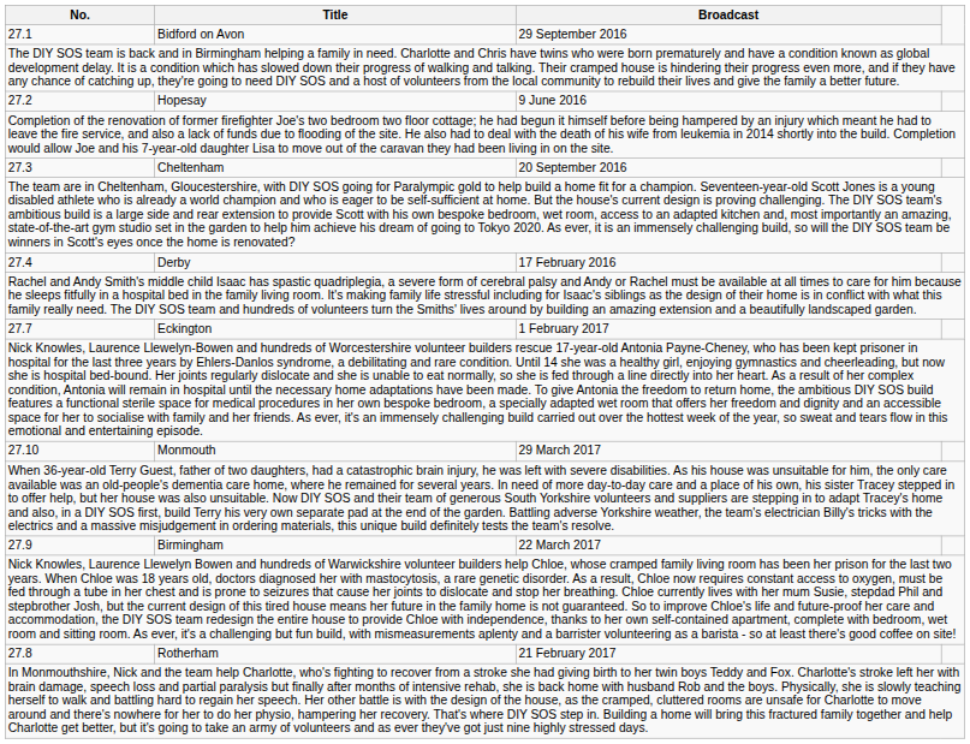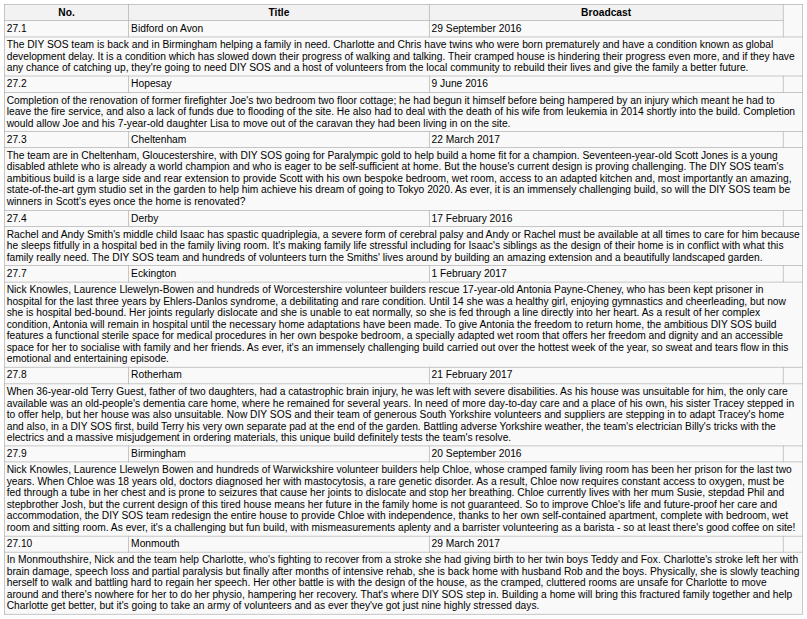 <table class="wikitable">
 <tr>
 <th>No.</th>
 <th>Title</th>
 <th>Broadcast</th>
 </tr>
 <tr>
 <td>27.1</td>
 <td>Bidford on Avon</td>
 <td>29 September 2016</td>
 </tr>
 <tr>
 <td colspan="4">The DIY SOS team is back and in Birmingham helping a family in need. Charlotte and Chris have twins who were born prematurely and have a condition known as global development delay. It is a condition which has slowed down their progress of walking and talking. Their cramped house is hindering their progress even more, and if they have any chance of catching up, they're going to need DIY SOS and a host of volunteers from the local community to rebuild their lives and give the family a better future.</td>
 </tr>
 <tr>
 <td>27.2</td>
 <td>Hopesay</td>
 <td>9 June 2016</td>
 </tr>
 <tr>
 <td colspan="4">Completion of the renovation of former firefighter Joe's two bedroom two floor cottage; he had begun it himself before being hampered by an injury which meant he had to leave the fire service, and also a lack of funds due to flooding of the site. He also had to deal with the death of his wife from leukemia in 2014 shortly into the build. Completion would allow Joe and his 7-year-old daughter Lisa to move out of the caravan they had been living in on the site.</td>
 </tr>
 <tr>
 <td>27.3</td>
 <td>Cheltenham</td>
-<td>20 September 2016</td>
+<td>22 March 2017</td>
 </tr>
 <tr>
 <td colspan="4">The team are in Cheltenham, Gloucestershire, with DIY SOS going for Paralympic gold to help build a home fit for a champion. Seventeen-year-old Scott Jones is a young disabled athlete who is already a world champion and who is eager to be self-sufficient at home. But the house's current design is proving challenging. The DIY SOS team's ambitious build is a large side and rear extension to provide Scott with his own bespoke bedroom, wet room, access to an adapted kitchen and, most importantly an amazing, state-of-the-art gym studio set in the garden to help him achieve his dream of going to Tokyo 2020. As ever, it is an immensely challenging build, so will the DIY SOS team be winners in Scott's eyes once the home is renovated?</td>
 </tr>
 <tr>
 <td>27.4</td>
 <td>Derby</td>
 <td>17 February 2016</td>
 </tr>
 <tr>
 <td colspan="4">Rachel and Andy Smith's middle child Isaac has spastic quadriplegia, a severe form of cerebral palsy and Andy or Rachel must be available at all times to care for him because he sleeps fitfully in a hospital bed in the family living room. It's making family life stressful including for Isaac's siblings as the design of their home is in conflict with what this family really need. The DIY SOS team and hundreds of volunteers turn the Smiths' lives around by building an amazing extension and a beautifully landscaped garden.</td>
 </tr>
 <tr>
 <td>27.7</td>
 <td>Eckington</td>
 <td>1 February 2017</td>
 </tr>
 <tr>
 <td colspan="4">Nick Knowles, Laurence Llewelyn-Bowen and hundreds of Worcestershire volunteer builders rescue 17-year-old Antonia Payne-Cheney, who has been kept prisoner in hospital for the last three years by Ehlers-Danlos syndrome, a debilitating and rare condition. Until 14 she was a healthy girl, enjoying gymnastics and cheerleading, but now she is hospital bed-bound. Her joints regularly dislocate and she is unable to eat normally, so she is fed through a line directly into her heart. As a result of her complex condition, Antonia will remain in hospital until the necessary home adaptations have been made. To give Antonia the freedom to return home, the ambitious DIY SOS build features a functional sterile space for medical procedures in her own bespoke bedroom, a specially adapted wet room that offers her freedom and dignity and an accessible space for her to socialise with family and her friends. As ever, it's an immensely challenging build carried out over the hottest week of the year, so sweat and tears flow in this emotional and entertaining episode.</td>
 </tr>
 <tr>
-<td>27.10</td>
-<td>Monmouth</td>
-<td>29 March 2017</td>
+<td>27.8</td>
+<td>Rotherham</td>
+<td>21 February 2017</td>
 <td></td>
 </tr>
 <tr>
 <td colspan="4">When 36-year-old Terry Guest, father of two daughters, had a catastrophic brain injury, he was left with severe disabilities. As his house was unsuitable for him, the only care available was an old-people's dementia care home, where he remained for several years. In need of more day-to-day care and a place of his own, his sister Tracey stepped in to offer help, but her house was also unsuitable. Now DIY SOS and their team of generous South Yorkshire volunteers and suppliers are stepping in to adapt Tracey's home and also, in a DIY SOS first, build Terry his very own separate pad at the end of the garden. Battling adverse Yorkshire weather, the team's electrician Billy's tricks with the electrics and a massive misjudgement in ordering materials, this unique build definitely tests the team's resolve.</td>
 </tr>
 <tr>
 <td>27.9</td>
 <td>Birmingham</td>
-<td>22 March 2017</td>
+<td>20 September 2016</td>
 <td></td>
 </tr>
 <tr>
 <td colspan="4">Nick Knowles, Laurence Llewelyn Bowen and hundreds of Warwickshire volunteer builders help Chloe, whose cramped family living room has been her prison for the last two years. When Chloe was 18 years old, doctors diagnosed her with mastocytosis, a rare genetic disorder. As a result, Chloe now requires constant access to oxygen, must be fed through a tube in her chest and is prone to seizures that cause her joints to dislocate and stop her breathing. Chloe currently lives with her mum Susie, stepdad Phil and stepbrother Josh, but the current design of this tired house means her future in the family home is not guaranteed. So to improve Chloe's life and future-proof her care and accommodation, the DIY SOS team redesign the entire house to provide Chloe with independence, thanks to her own self-contained apartment, complete with bedroom, wet room and sitting room. As ever, it's a challenging but fun build, with mismeasurements aplenty and a barrister volunteering as a barista - so at least there's good coffee on site!</td>
 </tr>
 <tr>
-<td>27.8</td>
-<td>Rotherham</td>
-<td>21 February 2017</td>
+<td>27.10</td>
+<td>Monmouth</td>
+<td>29 March 2017</td>
 <td></td>
 </tr>
 <tr>
 <td colspan="4">In Monmouthshire, Nick and the team help Charlotte, who's fighting to recover from a stroke she had giving birth to her twin boys Teddy and Fox. Charlotte's stroke left her with brain damage, speech loss and partial paralysis but finally after months of intensive rehab, she is back home with husband Rob and the boys. Physically, she is slowly teaching herself to walk and battling hard to regain her speech. Her other battle is with the design of the house, as the cramped, cluttered rooms are unsafe for Charlotte to move around and there's nowhere for her to do her physio, hampering her recovery. That's where DIY SOS step in. Building a home will bring this fractured family together and help Charlotte get better, but it's going to take an army of volunteers and as ever they've got just nine highly stressed days.</td>
 </tr>
 </table>
